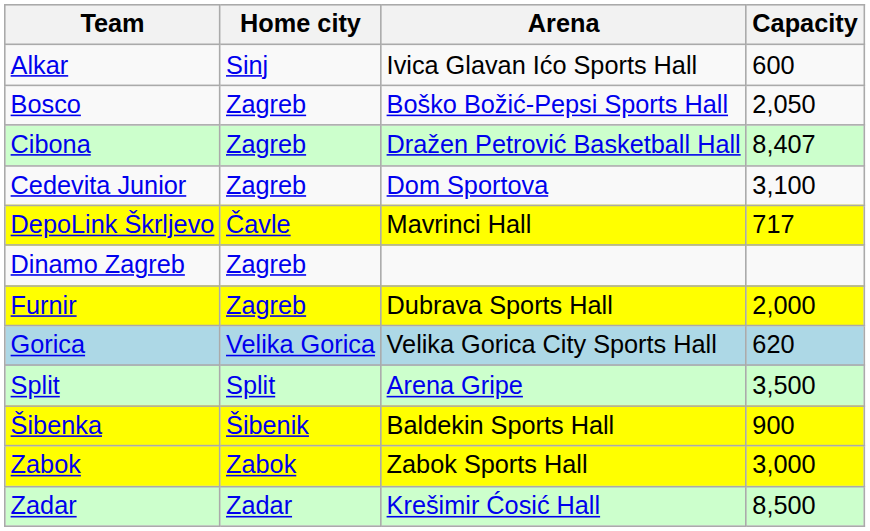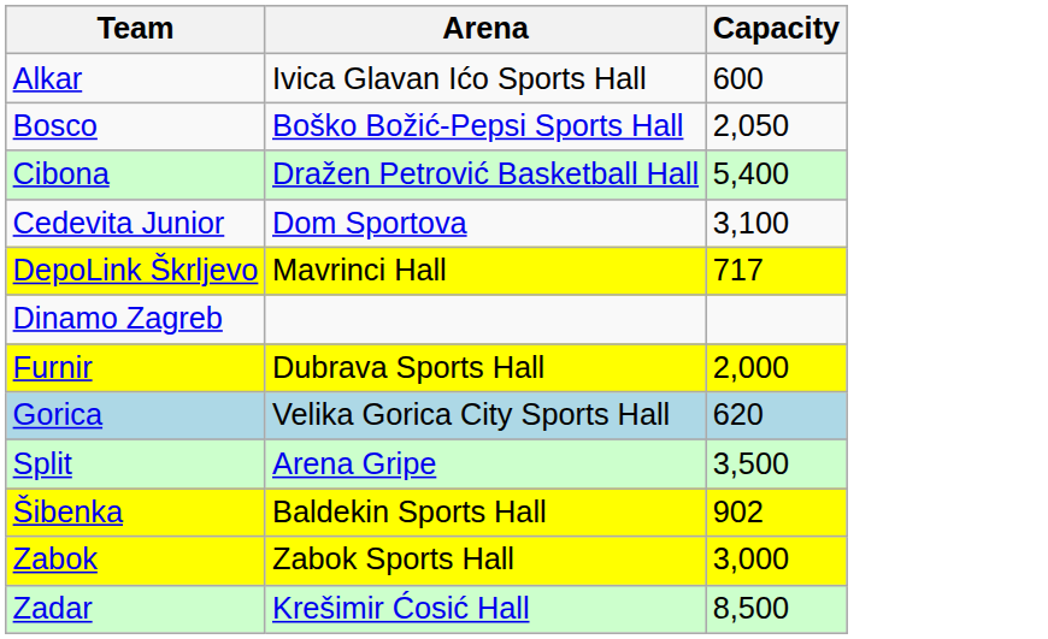 <table class="wikitable">
 <tr>
 <th>Team</th>
-<th>Home city</th>
 <th>Arena</th>
 <th>Capacity</th>
 </tr>
 <tr>
 <td><a href='#'>Alkar</a></td>
-<td><a href='#'>Sinj</a></td>
 <td>Ivica Glavan Ićo Sports Hall</td>
 <td>600</td>
 </tr>
 <tr>
 <td><a href='#'>Bosco</a></td>
-<td><a href='#'>Zagreb</a></td>
 <td><a href='#'>Boško Božić-Pepsi Sports Hall</a></td>
 <td>2,050</td>
 </tr>
 <tr bgcolor="ccffcc">
 <td><a href='#'>Cibona</a></td>
-<td><a href='#'>Zagreb</a></td>
 <td><a href='#'>Dražen Petrović Basketball Hall</a></td>
-<td>8,407</td>
+<td>5,400</td>
 </tr>
 <tr>
 <td><a href='#'>Cedevita Junior</a></td>
-<td><a href='#'>Zagreb</a></td>
 <td><a href='#'>Dom Sportova</a></td>
 <td>3,100</td>
 </tr>
 <tr bgcolor="yellow">
 <td><a href='#'>DepoLink Škrljevo</a></td>
-<td><a href='#'>Čavle</a></td>
 <td>Mavrinci Hall</td>
 <td>717</td>
 </tr>
 <tr>
 <td><a href='#'>Dinamo Zagreb</a></td>
-<td><a href='#'>Zagreb</a></td>
 <td></td>
 <td></td>
 </tr>
 <tr bgcolor="yellow">
 <td><a href='#'>Furnir</a></td>
-<td><a href='#'>Zagreb</a></td>
 <td>Dubrava Sports Hall</td>
 <td>2,000</td>
 </tr>
 <tr bgcolor="lightblue">
 <td><a href='#'>Gorica</a></td>
-<td><a href='#'>Velika Gorica</a></td>
 <td>Velika Gorica City Sports Hall</td>
 <td>620</td>
 </tr>
 <tr bgcolor="ccffcc">
-<td><a href='#'>Split</a></td>
 <td><a href='#'>Split</a></td>
 <td><a href='#'>Arena Gripe</a></td>
 <td>3,500</td>
 </tr>
 <tr bgcolor="yellow">
 <td><a href='#'>Šibenka</a></td>
-<td><a href='#'>Šibenik</a></td>
 <td>Baldekin Sports Hall</td>
-<td>900</td>
+<td>902</td>
 </tr>
 <tr bgcolor="yellow">
-<td><a href='#'>Zabok</a></td>
 <td><a href='#'>Zabok</a></td>
 <td>Zabok Sports Hall</td>
 <td>3,000</td>
 </tr>
 <tr bgcolor="ccffcc">
 <td><a href='#'>Zadar</a></td>
-<td><a href='#'>Zadar</a></td>
 <td><a href='#'>Krešimir Ćosić Hall</a></td>
 <td>8,500</td>
 </tr>
 </table>
